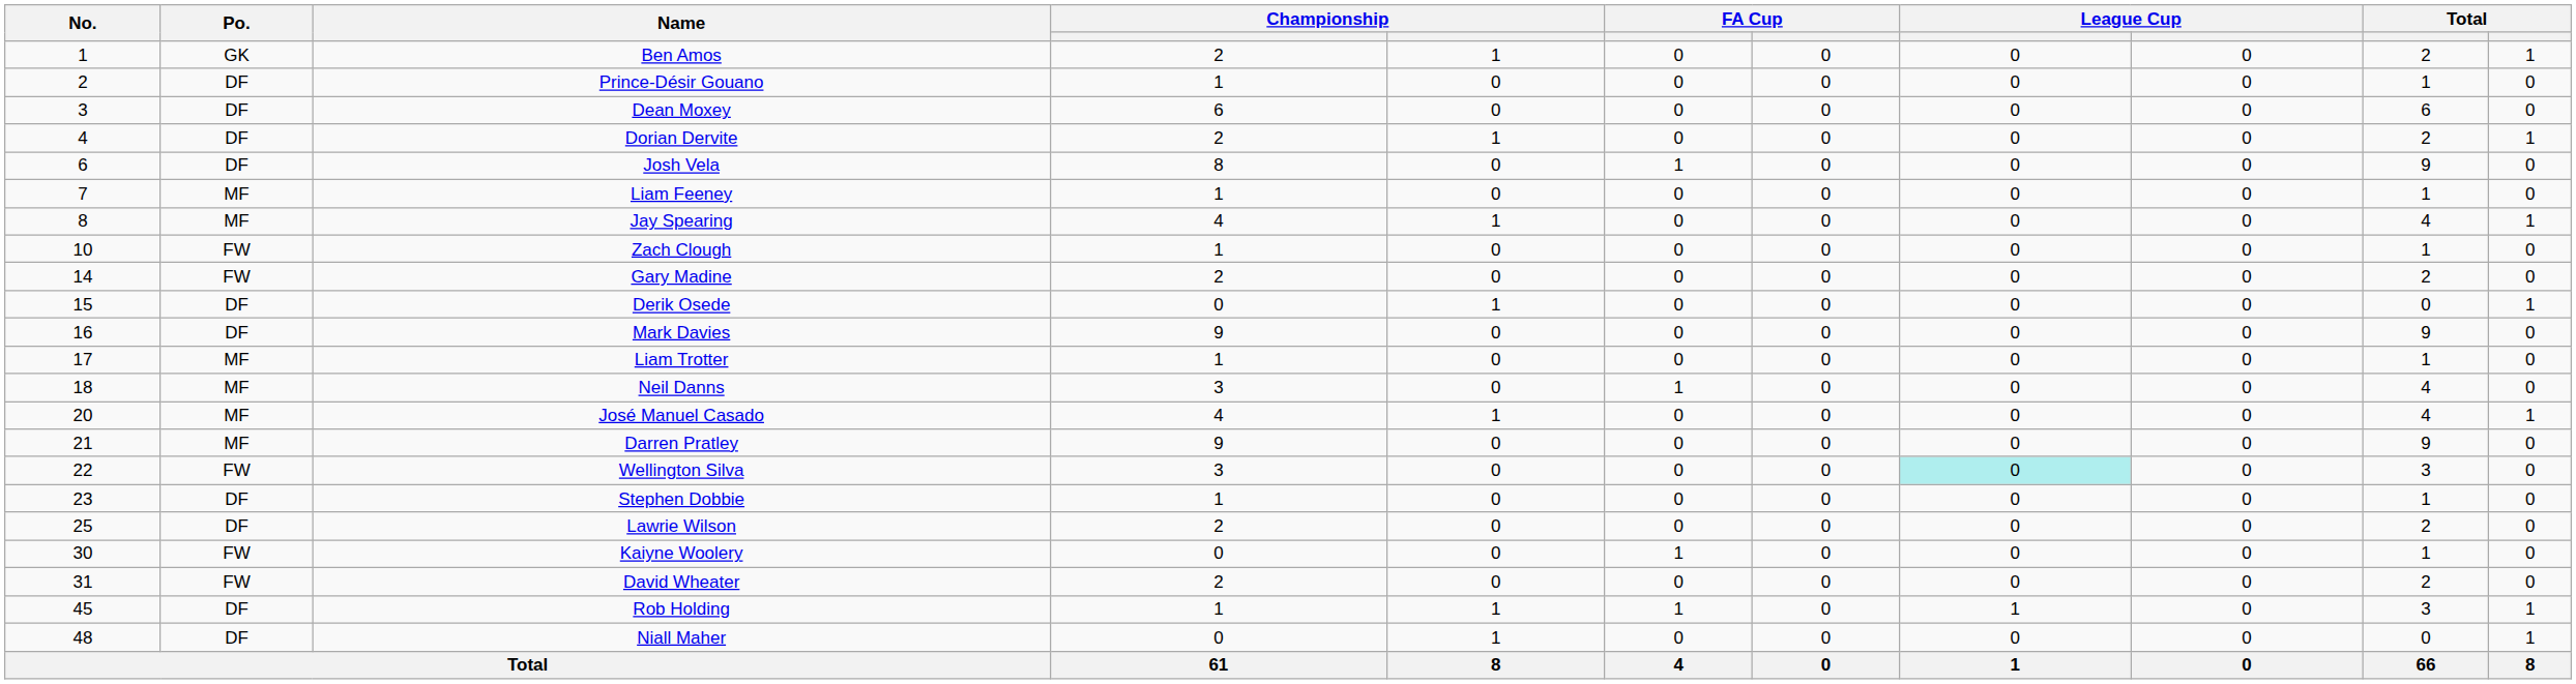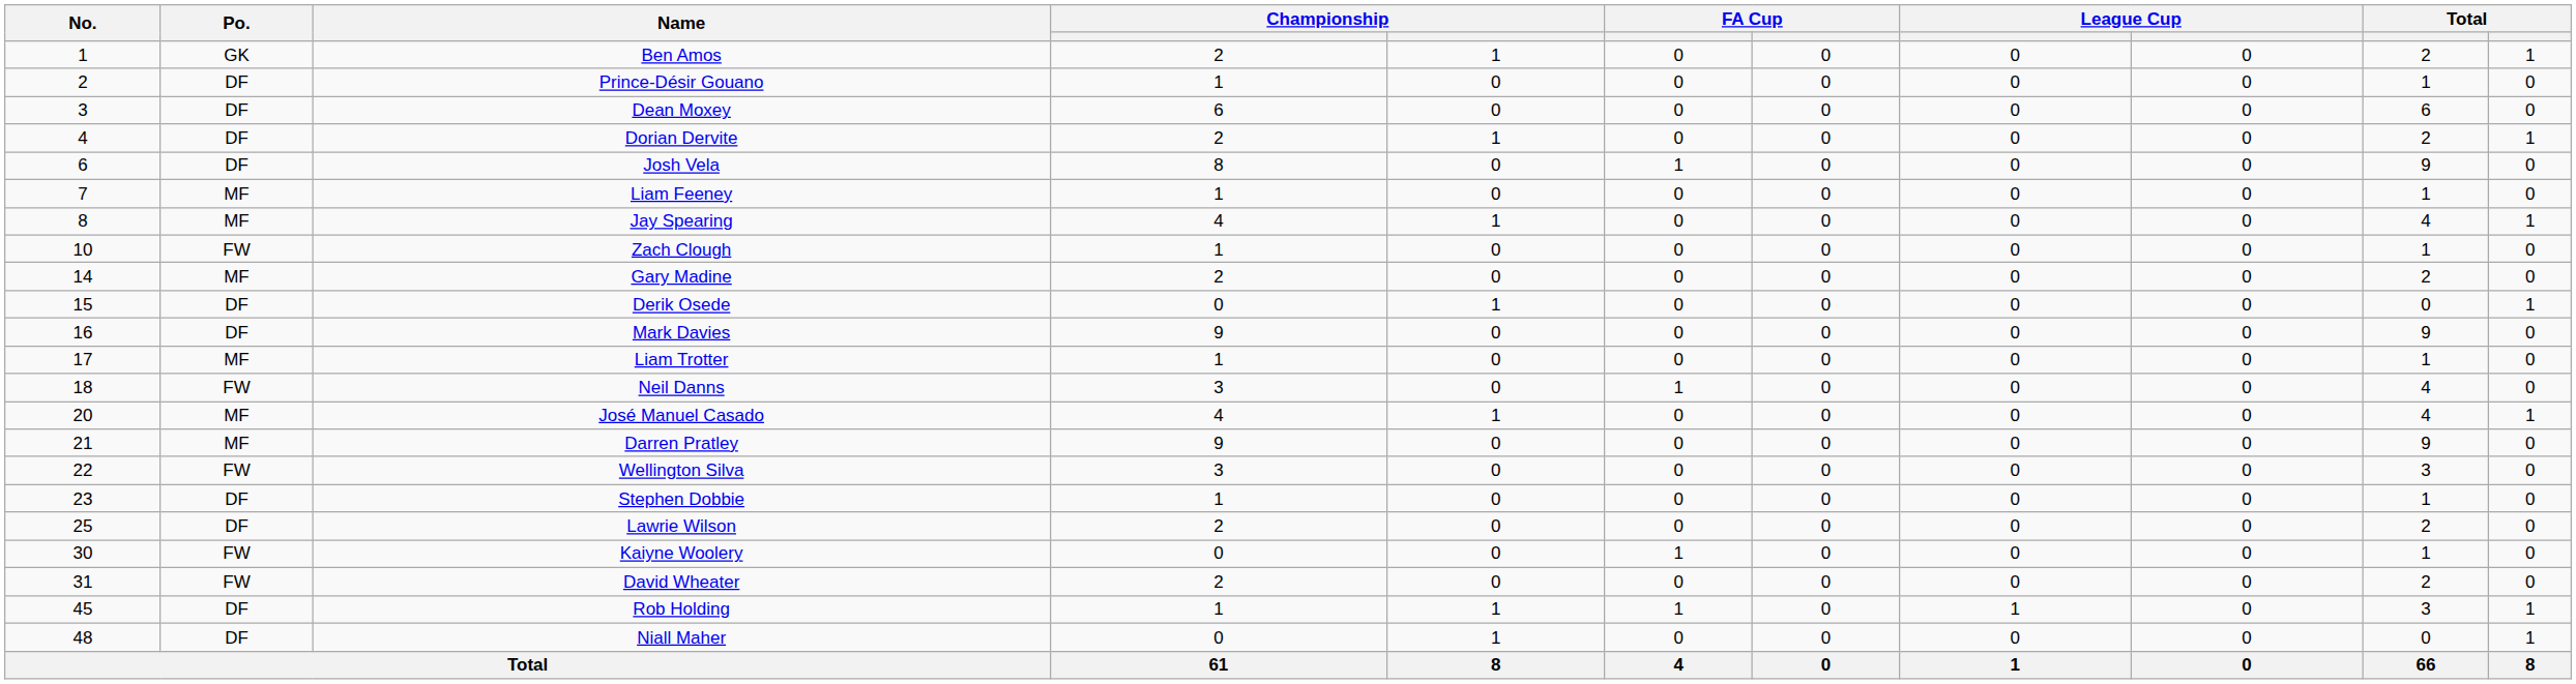 <table class="wikitable" style="text-align:center; font-size:85%; width:100%;">
 <tr>
 <th rowspan=2>No.</th>
 <th rowspan=2>Po.</th>
 <th rowspan=2>Name</th>
 <th colspan=2><a href='#'>Championship</a></th>
 <th colspan=2><a href='#'>FA Cup</a></th>
 <th colspan=2><a href='#'>League Cup</a></th>
 <th colspan=2>Total</th>
 </tr>
 <tr>
 <th></th>
 <th></th>
 <th></th>
 <th></th>
 <th></th>
 <th></th>
 <th></th>
 <th></th>
 </tr>
 <tr>
 <td>1</td>
 <td>GK</td>
 <td> <a href='#'>Ben Amos</a></td>
 <td>2</td>
 <td>1</td>
 <td>0</td>
 <td>0</td>
 <td>0</td>
 <td>0</td>
 <td>2</td>
 <td>1</td>
 </tr>
 <tr>
 <td>2</td>
 <td>DF</td>
 <td> <a href='#'>Prince-Désir Gouano</a></td>
 <td>1</td>
 <td>0</td>
 <td>0</td>
 <td>0</td>
 <td>0</td>
 <td>0</td>
 <td>1</td>
 <td>0</td>
 </tr>
 <tr>
 <td>3</td>
 <td>DF</td>
 <td> <a href='#'>Dean Moxey</a></td>
 <td>6</td>
 <td>0</td>
 <td>0</td>
 <td>0</td>
 <td>0</td>
 <td>0</td>
 <td>6</td>
 <td>0</td>
 </tr>
 <tr>
 <td>4</td>
 <td>DF</td>
 <td> <a href='#'>Dorian Dervite</a></td>
 <td>2</td>
 <td>1</td>
 <td>0</td>
 <td>0</td>
 <td>0</td>
 <td>0</td>
 <td>2</td>
 <td>1</td>
 </tr>
 <tr>
 <td>6</td>
 <td>DF</td>
 <td> <a href='#'>Josh Vela</a></td>
 <td>8</td>
 <td>0</td>
 <td>1</td>
 <td>0</td>
 <td>0</td>
 <td>0</td>
 <td>9</td>
 <td>0</td>
 </tr>
 <tr>
 <td>7</td>
 <td>MF</td>
 <td> <a href='#'>Liam Feeney</a></td>
 <td>1</td>
 <td>0</td>
 <td>0</td>
 <td>0</td>
 <td>0</td>
 <td>0</td>
 <td>1</td>
 <td>0</td>
 </tr>
 <tr>
 <td>8</td>
 <td>MF</td>
 <td> <a href='#'>Jay Spearing</a></td>
 <td>4</td>
 <td>1</td>
 <td>0</td>
 <td>0</td>
 <td>0</td>
 <td>0</td>
 <td>4</td>
 <td>1</td>
 </tr>
 <tr>
 <td>10</td>
 <td>FW</td>
 <td> <a href='#'>Zach Clough</a></td>
 <td>1</td>
 <td>0</td>
 <td>0</td>
 <td>0</td>
 <td>0</td>
 <td>0</td>
 <td>1</td>
 <td>0</td>
 </tr>
 <tr>
 <td>14</td>
-<td>FW</td>
+<td>MF</td>
 <td> <a href='#'>Gary Madine</a></td>
 <td>2</td>
 <td>0</td>
 <td>0</td>
 <td>0</td>
 <td>0</td>
 <td>0</td>
 <td>2</td>
 <td>0</td>
 </tr>
 <tr>
 <td>15</td>
 <td>DF</td>
 <td> <a href='#'>Derik Osede</a></td>
 <td>0</td>
 <td>1</td>
 <td>0</td>
 <td>0</td>
 <td>0</td>
 <td>0</td>
 <td>0</td>
 <td>1</td>
 </tr>
 <tr>
 <td>16</td>
 <td>DF</td>
 <td> <a href='#'>Mark Davies</a></td>
 <td>9</td>
 <td>0</td>
 <td>0</td>
 <td>0</td>
 <td>0</td>
 <td>0</td>
 <td>9</td>
 <td>0</td>
 </tr>
 <tr>
 <td>17</td>
 <td>MF</td>
 <td> <a href='#'>Liam Trotter</a></td>
 <td>1</td>
 <td>0</td>
 <td>0</td>
 <td>0</td>
 <td>0</td>
 <td>0</td>
 <td>1</td>
 <td>0</td>
 </tr>
 <tr>
 <td>18</td>
-<td>MF</td>
+<td>FW</td>
 <td> <a href='#'>Neil Danns</a></td>
 <td>3</td>
 <td>0</td>
 <td>1</td>
 <td>0</td>
 <td>0</td>
 <td>0</td>
 <td>4</td>
 <td>0</td>
 </tr>
 <tr>
 <td>20</td>
 <td>MF</td>
 <td> <a href='#'>José Manuel Casado</a></td>
 <td>4</td>
 <td>1</td>
 <td>0</td>
 <td>0</td>
 <td>0</td>
 <td>0</td>
 <td>4</td>
 <td>1</td>
 </tr>
 <tr>
 <td>21</td>
 <td>MF</td>
 <td> <a href='#'>Darren Pratley</a></td>
 <td>9</td>
 <td>0</td>
 <td>0</td>
 <td>0</td>
 <td>0</td>
 <td>0</td>
 <td>9</td>
 <td>0</td>
 </tr>
 <tr>
 <td>22</td>
 <td>FW</td>
 <td> <a href='#'>Wellington Silva</a></td>
 <td>3</td>
 <td>0</td>
 <td>0</td>
 <td>0</td>
-<td style="background: paleturquoise;">0</td>
+<td>0</td>
 <td>0</td>
 <td>3</td>
 <td>0</td>
 </tr>
 <tr>
 <td>23</td>
 <td>DF</td>
 <td> <a href='#'>Stephen Dobbie</a></td>
 <td>1</td>
 <td>0</td>
 <td>0</td>
 <td>0</td>
 <td>0</td>
 <td>0</td>
 <td>1</td>
 <td>0</td>
 </tr>
 <tr>
 <td>25</td>
 <td>DF</td>
 <td> <a href='#'>Lawrie Wilson</a></td>
 <td>2</td>
 <td>0</td>
 <td>0</td>
 <td>0</td>
 <td>0</td>
 <td>0</td>
 <td>2</td>
 <td>0</td>
 </tr>
 <tr>
 <td>30</td>
 <td>FW</td>
 <td> <a href='#'>Kaiyne Woolery</a></td>
 <td>0</td>
 <td>0</td>
 <td>1</td>
 <td>0</td>
 <td>0</td>
 <td>0</td>
 <td>1</td>
 <td>0</td>
 </tr>
 <tr>
 <td>31</td>
 <td>FW</td>
 <td> <a href='#'>David Wheater</a></td>
 <td>2</td>
 <td>0</td>
 <td>0</td>
 <td>0</td>
 <td>0</td>
 <td>0</td>
 <td>2</td>
 <td>0</td>
 </tr>
 <tr>
 <td>45</td>
 <td>DF</td>
 <td> <a href='#'>Rob Holding</a></td>
 <td>1</td>
 <td>1</td>
 <td>1</td>
 <td>0</td>
 <td>1</td>
 <td>0</td>
 <td>3</td>
 <td>1</td>
 </tr>
 <tr>
 <td>48</td>
 <td>DF</td>
 <td> <a href='#'>Niall Maher</a></td>
 <td>0</td>
 <td>1</td>
 <td>0</td>
 <td>0</td>
 <td>0</td>
 <td>0</td>
 <td>0</td>
 <td>1</td>
 </tr>
 <tr>
 <th colspan=3>Total</th>
 <th>61</th>
 <th>8</th>
 <th>4</th>
 <th>0</th>
 <th>1</th>
 <th>0</th>
 <th>66</th>
 <th>8</th>
 </tr>
 </table>
